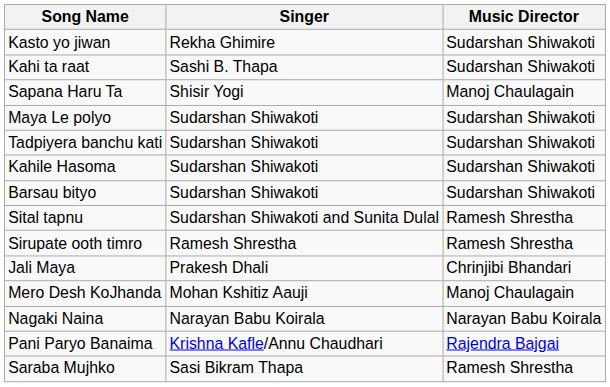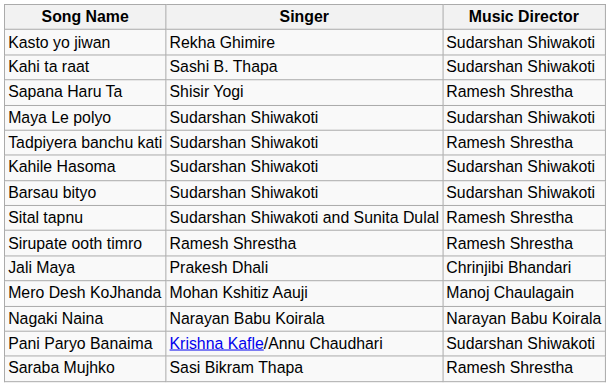 <table class="wikitable sortable">
 <tr>
 <th>Song Name</th>
 <th>Singer</th>
 <th>Music Director</th>
 </tr>
 <tr>
 <td>Kasto yo jiwan</td>
 <td>Rekha Ghimire</td>
 <td>Sudarshan Shiwakoti</td>
 </tr>
 <tr>
 <td>Kahi ta raat</td>
 <td>Sashi B. Thapa</td>
 <td>Sudarshan Shiwakoti</td>
 </tr>
 <tr>
 <td>Sapana Haru Ta</td>
 <td>Shisir Yogi</td>
-<td>Manoj Chaulagain</td>
+<td>Ramesh Shrestha</td>
 </tr>
 <tr>
 <td>Maya Le polyo</td>
 <td>Sudarshan Shiwakoti</td>
 <td>Sudarshan Shiwakoti</td>
 </tr>
 <tr>
 <td>Tadpiyera banchu kati</td>
 <td>Sudarshan Shiwakoti</td>
-<td>Sudarshan Shiwakoti</td>
+<td>Ramesh Shrestha</td>
 </tr>
 <tr>
 <td>Kahile Hasoma</td>
 <td>Sudarshan Shiwakoti</td>
 <td>Sudarshan Shiwakoti</td>
 </tr>
 <tr>
 <td>Barsau bityo</td>
 <td>Sudarshan Shiwakoti</td>
 <td>Sudarshan Shiwakoti</td>
 </tr>
 <tr>
 <td>Sital tapnu</td>
 <td>Sudarshan Shiwakoti and Sunita Dulal</td>
 <td>Ramesh Shrestha</td>
 </tr>
 <tr>
 <td>Sirupate ooth timro</td>
 <td>Ramesh Shrestha</td>
 <td>Ramesh Shrestha</td>
 </tr>
 <tr>
 <td>Jali Maya</td>
 <td>Prakesh Dhali</td>
 <td>Chrinjibi Bhandari</td>
 </tr>
 <tr>
 <td>Mero Desh KoJhanda</td>
 <td>Mohan Kshitiz Aauji</td>
 <td>Manoj Chaulagain</td>
 </tr>
 <tr>
 <td>Nagaki Naina</td>
 <td>Narayan Babu Koirala</td>
 <td>Narayan Babu Koirala</td>
 </tr>
 <tr>
 <td>Pani Paryo Banaima</td>
 <td><a href='#'>Krishna Kafle</a>/Annu Chaudhari</td>
-<td><a href='#'>Rajendra Bajgai</a></td>
+<td>Sudarshan Shiwakoti</td>
 </tr>
 <tr>
 <td>Saraba Mujhko</td>
 <td>Sasi Bikram Thapa</td>
 <td>Ramesh Shrestha</td>
 </tr>
 </table>
